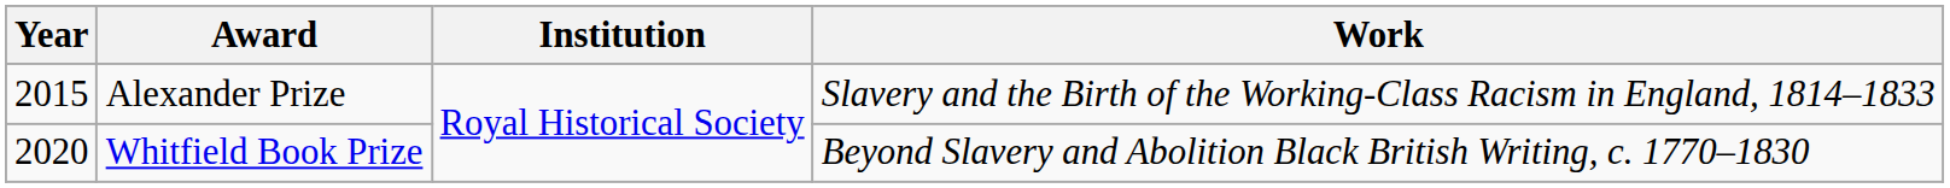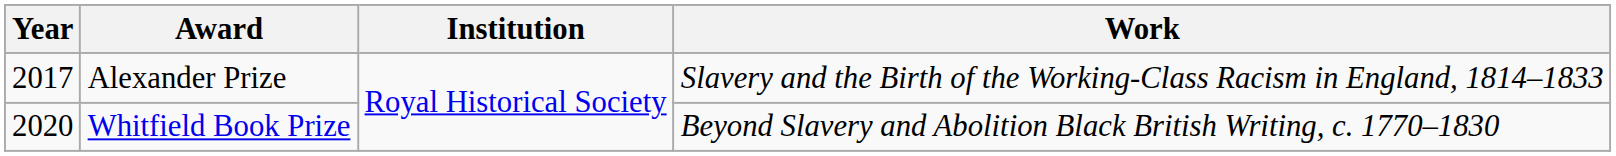 <table class="wikitable">
 <tr>
 <th>Year</th>
 <th>Award</th>
 <th>Institution</th>
 <th>Work</th>
 </tr>
 <tr>
-<td>2015</td>
+<td>2017</td>
 <td>Alexander Prize</td>
 <td rowspan="2"><a href='#'>Royal Historical Society</a></td>
 <td><em>Slavery and the Birth of the Working-Class Racism in England, 1814–1833</em></td>
 </tr>
 <tr>
 <td>2020</td>
 <td><a href='#'>Whitfield Book Prize</a></td>
 <td><em>Beyond Slavery and Abolition Black British Writing, c. 1770–1830</em></td>
 </tr>
 </table>
